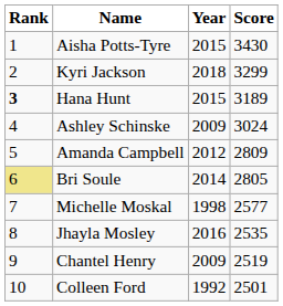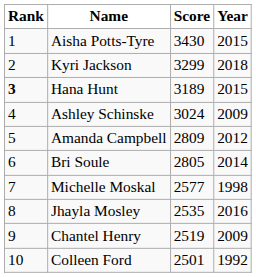 <table class="wikitable">
 <tr>
 <th style="background:white">Rank</th>
 <th style="background:white">Name</th>
+<th style="background:white">Score</th>
 <th style="background:white">Year</th>
-<th style="background:white">Score</th>
 </tr>
 <tr>
 <td>1</td>
 <td>Aisha Potts-Tyre</td>
+<td>3430</td>
 <td>2015</td>
-<td>3430</td>
 </tr>
 <tr>
 <td>2</td>
 <td>Kyri Jackson</td>
+<td>3299</td>
 <td>2018</td>
-<td>3299</td>
 </tr>
 <tr>
 <td><strong>3</strong></td>
 <td>Hana Hunt</td>
+<td>3189</td>
 <td>2015</td>
-<td>3189</td>
 </tr>
 <tr>
 <td>4</td>
 <td>Ashley Schinske</td>
+<td>3024</td>
 <td>2009</td>
-<td>3024</td>
 </tr>
 <tr>
 <td>5</td>
 <td>Amanda Campbell</td>
+<td>2809</td>
 <td>2012</td>
-<td>2809</td>
 </tr>
 <tr>
-<td style="background: khaki;">6</td>
+<td>6</td>
 <td>Bri Soule</td>
+<td>2805</td>
 <td>2014</td>
-<td>2805</td>
 </tr>
 <tr>
 <td>7</td>
 <td>Michelle Moskal</td>
+<td>2577</td>
 <td>1998</td>
-<td>2577</td>
 </tr>
 <tr>
 <td>8</td>
 <td>Jhayla Mosley</td>
+<td>2535</td>
 <td>2016</td>
-<td>2535</td>
 </tr>
 <tr>
 <td>9</td>
 <td>Chantel Henry</td>
+<td>2519</td>
 <td>2009</td>
-<td>2519</td>
 </tr>
 <tr>
 <td>10</td>
 <td>Colleen Ford</td>
+<td>2501</td>
 <td>1992</td>
-<td>2501</td>
 </tr>
 </table>
